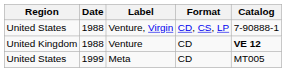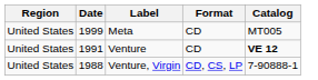 <table class="wikitable">
 <tr>
 <th>Region</th>
 <th>Date</th>
 <th>Label</th>
 <th>Format</th>
 <th>Catalog</th>
 </tr>
 <tr>
 <td>United States</td>
-<td>1988</td>
-<td>Venture, <a href='#'>Virgin</a></td>
-<td><a href='#'>CD</a>, <a href='#'>CS</a>, <a href='#'>LP</a></td>
-<td>7-90888-1</td>
+<td>1999</td>
+<td>Meta</td>
+<td>CD</td>
+<td>MT005</td>
 </tr>
 <tr>
-<td>United Kingdom</td>
-<td>1988</td>
+<td>United States</td>
+<td>1991</td>
 <td>Venture</td>
 <td>CD</td>
 <td><strong>VE 12</strong></td>
 </tr>
 <tr>
 <td>United States</td>
-<td>1999</td>
-<td>Meta</td>
-<td>CD</td>
-<td>MT005</td>
+<td>1988</td>
+<td>Venture, <a href='#'>Virgin</a></td>
+<td><a href='#'>CD</a>, <a href='#'>CS</a>, <a href='#'>LP</a></td>
+<td>7-90888-1</td>
 </tr>
 </table>
